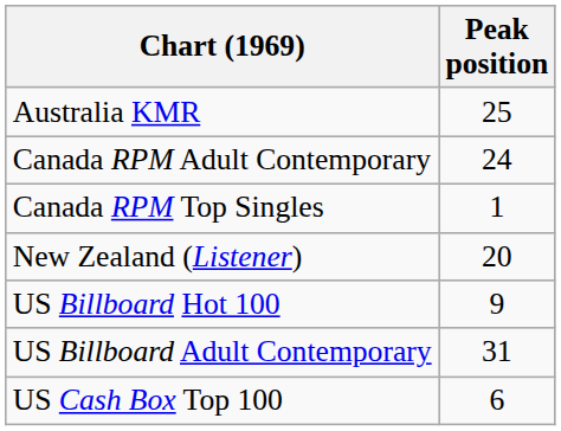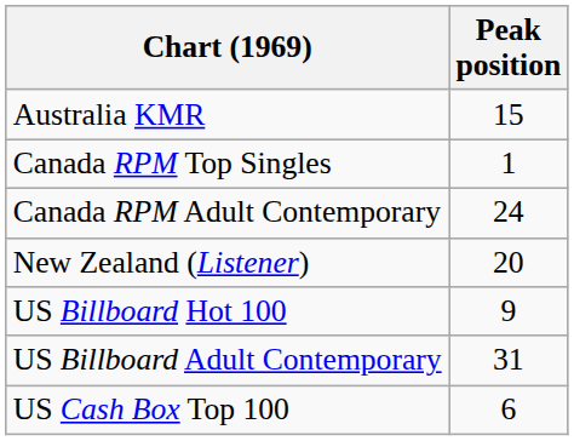 <table class="wikitable sortable">
 <tr>
 <th>Chart (1969)</th>
 <th>Peak<br>position</th>
 </tr>
 <tr>
 <td>Australia <a href='#'>KMR</a></td>
-<td style="text-align:center;">25</td>
+<td style="text-align:center;">15</td>
+</tr>
+<tr>
+<td>Canada <em><a href='#'>RPM</a></em> Top Singles</td>
+<td style="text-align:center;">1</td>
 </tr>
 <tr>
 <td>Canada <em>RPM</em> Adult Contemporary</td>
 <td style="text-align:center;">24</td>
-</tr>
-<tr>
-<td>Canada <em><a href='#'>RPM</a></em> Top Singles</td>
-<td style="text-align:center;">1</td>
 </tr>
 <tr>
 <td>New Zealand (<em><a href='#'>Listener</a></em>)</td>
 <td style="text-align:center;">20</td>
 </tr>
 <tr>
 <td>US <em><a href='#'>Billboard</a></em> <a href='#'>Hot 100</a></td>
 <td style="text-align:center;">9</td>
 </tr>
 <tr>
 <td>US <em>Billboard</em> <a href='#'>Adult Contemporary</a></td>
 <td align="center">31</td>
 </tr>
 <tr>
 <td>US <a href='#'><em>Cash Box</em></a> Top 100</td>
 <td align="center">6</td>
 </tr>
 </table>
